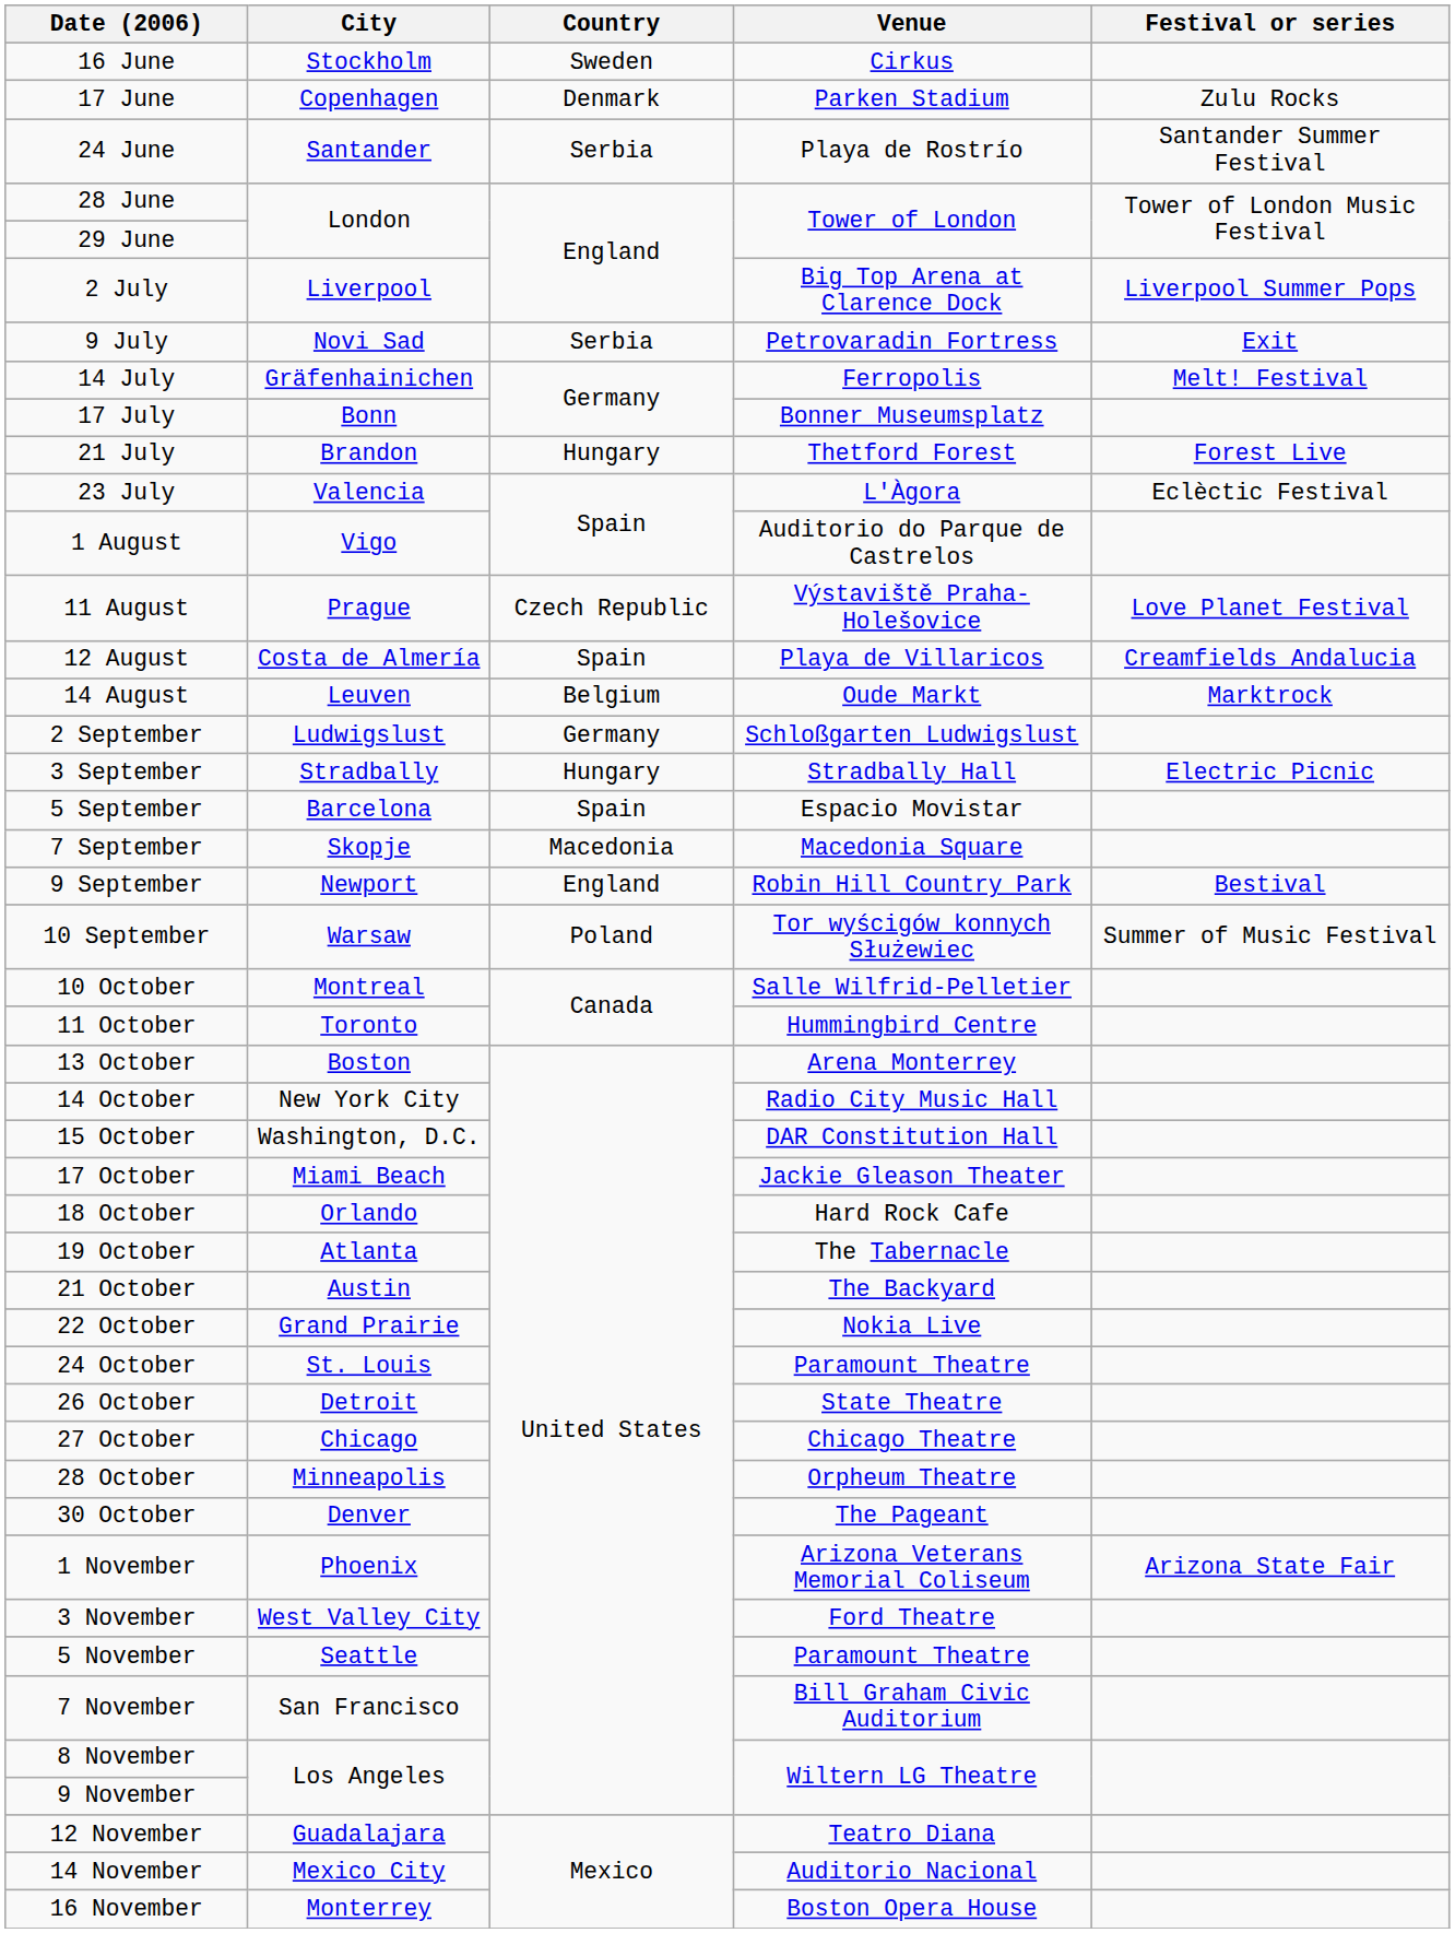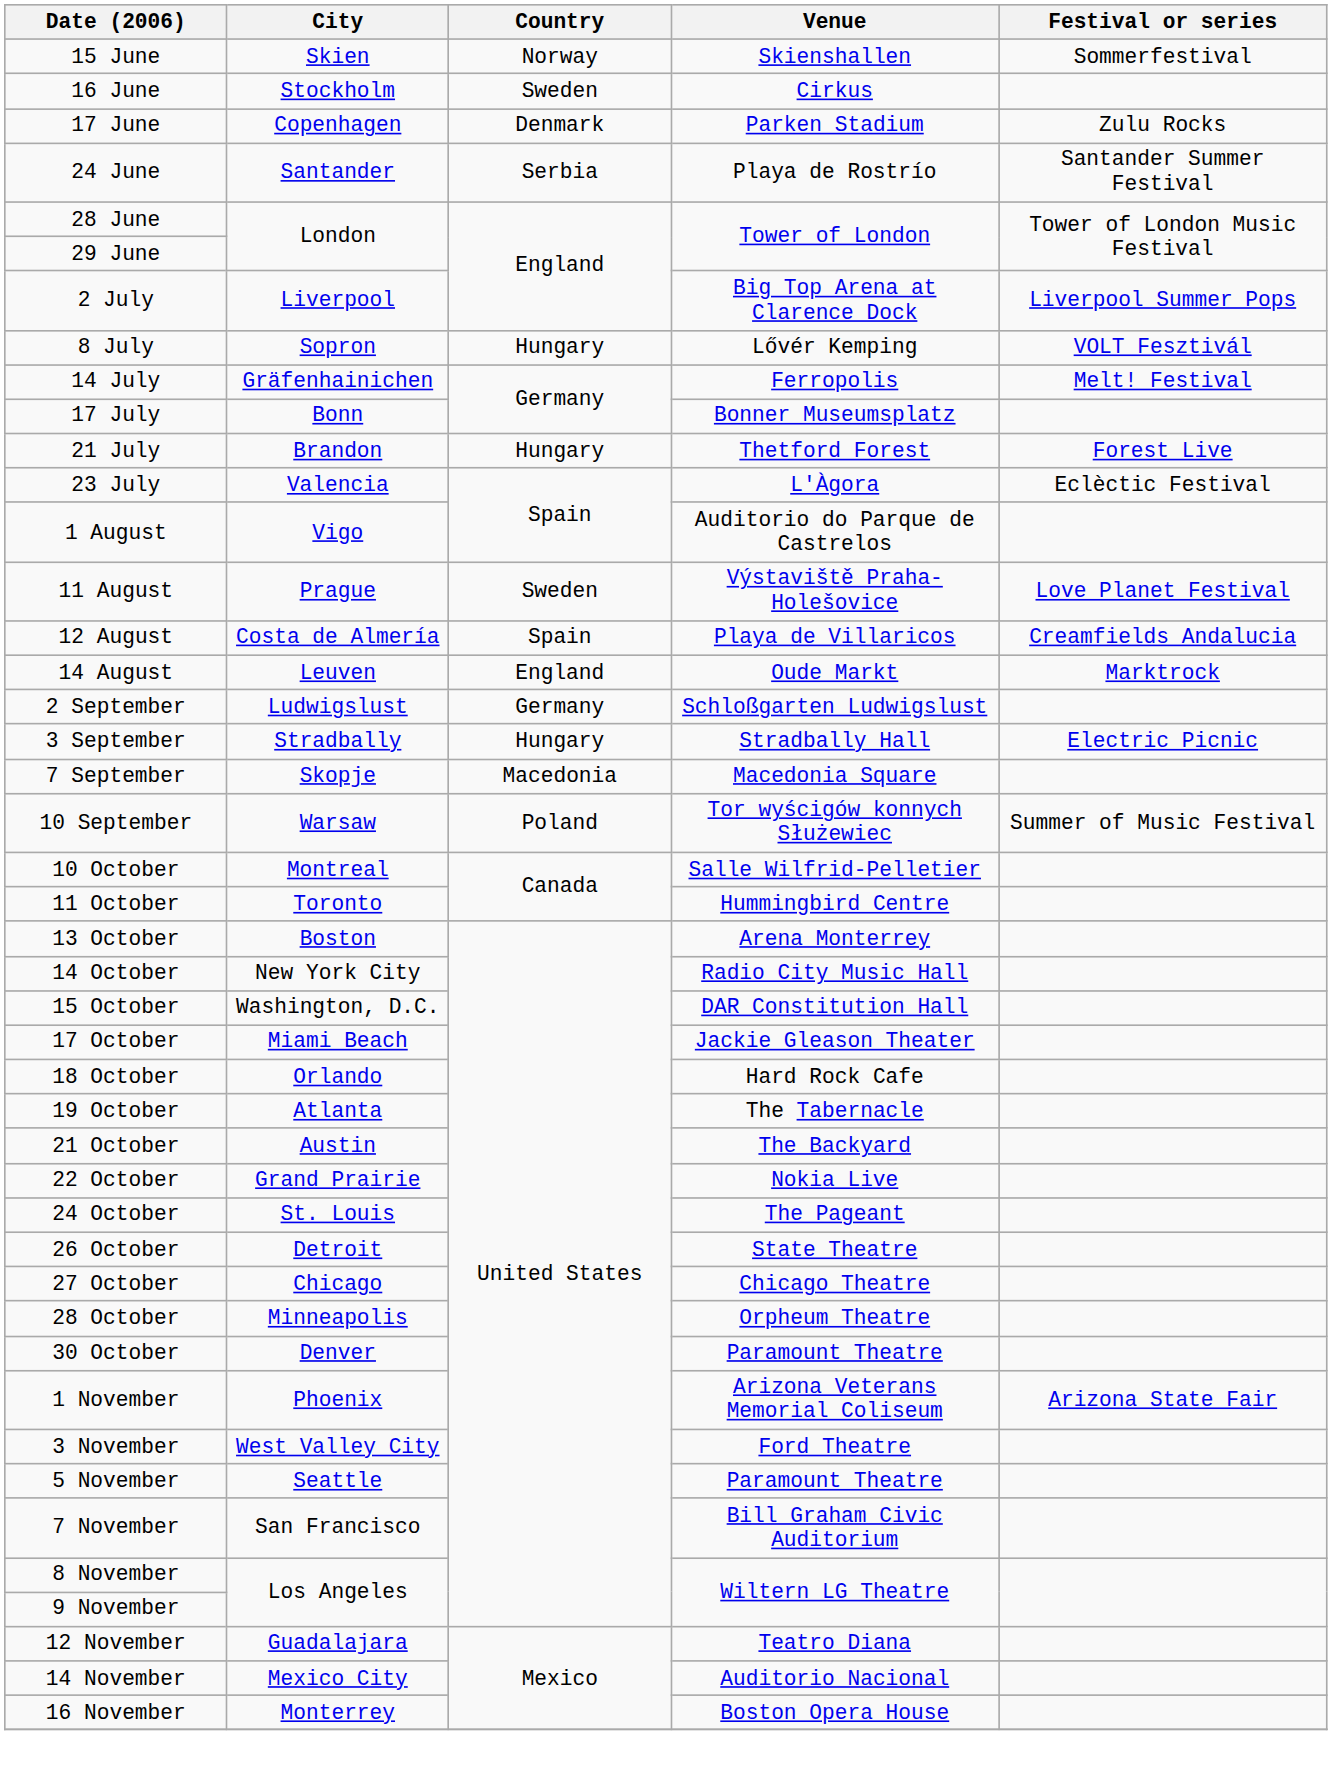 <table class="wikitable plainrowheaders" style="text-align:center;">
 <tr>
 <th scope="col" style="width:10em;">Date (2006)</th>
 <th scope="col" style="width:10em;">City</th>
 <th scope="col" style="width:10em;">Country</th>
 <th scope="col" style="width:15em;">Venue</th>
 <th scope="col" style="width:15em;">Festival or series</th>
+</tr>
+<tr>
+<td>15 June</td>
+<td><a href='#'>Skien</a></td>
+<td>Norway</td>
+<td><a href='#'>Skienshallen</a></td>
+<td>Sommerfestival</td>
 </tr>
 <tr>
 <td>16 June</td>
 <td><a href='#'>Stockholm</a></td>
 <td>Sweden</td>
 <td><a href='#'>Cirkus</a></td>
 <td></td>
 </tr>
 <tr>
 <td>17 June</td>
 <td><a href='#'>Copenhagen</a></td>
 <td>Denmark</td>
 <td><a href='#'>Parken Stadium</a></td>
 <td>Zulu Rocks</td>
 </tr>
 <tr>
 <td>24 June</td>
 <td><a href='#'>Santander</a></td>
 <td>Serbia</td>
 <td>Playa de Rostrío</td>
 <td>Santander Summer Festival</td>
 </tr>
 <tr>
 <td>28 June</td>
 <td rowspan="2">London</td>
 <td rowspan="3">England</td>
 <td rowspan="2"><a href='#'>Tower of London</a></td>
 <td rowspan="2">Tower of London Music Festival</td>
 </tr>
 <tr>
 <td>29 June</td>
 </tr>
 <tr>
 <td>2 July</td>
 <td><a href='#'>Liverpool</a></td>
 <td><a href='#'>Big Top Arena at Clarence Dock</a></td>
 <td><a href='#'>Liverpool Summer Pops</a></td>
 </tr>
 <tr>
-<td>9 July</td>
-<td><a href='#'>Novi Sad</a></td>
-<td>Serbia</td>
-<td><a href='#'>Petrovaradin Fortress</a></td>
-<td><a href='#'>Exit</a></td>
+<td>8 July</td>
+<td><a href='#'>Sopron</a></td>
+<td>Hungary</td>
+<td>Lővér Kemping</td>
+<td><a href='#'>VOLT Fesztivál</a></td>
 </tr>
 <tr>
 <td>14 July</td>
 <td><a href='#'>Gräfenhainichen</a></td>
 <td rowspan="2">Germany</td>
 <td><a href='#'>Ferropolis</a></td>
 <td><a href='#'>Melt! Festival</a></td>
 </tr>
 <tr>
 <td>17 July</td>
 <td><a href='#'>Bonn</a></td>
 <td><a href='#'>Bonner Museumsplatz</a></td>
 <td></td>
 </tr>
 <tr>
 <td>21 July</td>
 <td><a href='#'>Brandon</a></td>
 <td>Hungary</td>
 <td><a href='#'>Thetford Forest</a></td>
 <td><a href='#'>Forest Live</a></td>
 </tr>
 <tr>
 <td>23 July</td>
 <td><a href='#'>Valencia</a></td>
 <td rowspan="2">Spain</td>
 <td><a href='#'>L'Àgora</a></td>
 <td>Eclèctic Festival</td>
 </tr>
 <tr>
 <td>1 August</td>
 <td><a href='#'>Vigo</a></td>
 <td>Auditorio do Parque de Castrelos</td>
 <td></td>
 </tr>
 <tr>
 <td>11 August</td>
 <td><a href='#'>Prague</a></td>
-<td>Czech Republic</td>
+<td>Sweden</td>
 <td><a href='#'>Výstaviště Praha-Holešovice</a></td>
 <td><a href='#'>Love Planet Festival</a></td>
 </tr>
 <tr>
 <td>12 August</td>
 <td><a href='#'>Costa de Almería</a></td>
 <td>Spain</td>
 <td><a href='#'>Playa de Villaricos</a></td>
 <td><a href='#'>Creamfields Andalucia</a></td>
 </tr>
 <tr>
 <td>14 August</td>
 <td><a href='#'>Leuven</a></td>
-<td>Belgium</td>
+<td>England</td>
 <td><a href='#'>Oude Markt</a></td>
 <td><a href='#'>Marktrock</a></td>
 </tr>
 <tr>
 <td>2 September</td>
 <td><a href='#'>Ludwigslust</a></td>
 <td>Germany</td>
 <td><a href='#'>Schloßgarten Ludwigslust</a></td>
 <td></td>
 </tr>
 <tr>
 <td>3 September</td>
 <td><a href='#'>Stradbally</a></td>
 <td>Hungary</td>
 <td><a href='#'>Stradbally Hall</a></td>
 <td><a href='#'>Electric Picnic</a></td>
 </tr>
 <tr>
-<td>5 September</td>
-<td><a href='#'>Barcelona</a></td>
-<td>Spain</td>
-<td>Espacio Movistar</td>
-<td></td>
-</tr>
-<tr>
 <td>7 September</td>
 <td><a href='#'>Skopje</a></td>
 <td>Macedonia</td>
 <td><a href='#'>Macedonia Square</a></td>
 <td></td>
-</tr>
-<tr>
-<td>9 September</td>
-<td><a href='#'>Newport</a></td>
-<td>England</td>
-<td><a href='#'>Robin Hill Country Park</a></td>
-<td><a href='#'>Bestival</a></td>
 </tr>
 <tr>
 <td>10 September</td>
 <td><a href='#'>Warsaw</a></td>
 <td>Poland</td>
 <td><a href='#'>Tor wyścigów konnych Służewiec</a></td>
 <td>Summer of Music Festival</td>
 </tr>
 <tr>
 <td>10 October</td>
 <td><a href='#'>Montreal</a></td>
 <td rowspan="2">Canada</td>
 <td><a href='#'>Salle Wilfrid-Pelletier</a></td>
 <td></td>
 </tr>
 <tr>
 <td>11 October</td>
 <td><a href='#'>Toronto</a></td>
 <td><a href='#'>Hummingbird Centre</a></td>
 <td></td>
 </tr>
 <tr>
 <td>13 October</td>
 <td><a href='#'>Boston</a></td>
 <td rowspan="19">United States</td>
 <td><a href='#'>Arena Monterrey</a></td>
 <td></td>
 </tr>
 <tr>
 <td>14 October</td>
 <td>New York City</td>
 <td><a href='#'>Radio City Music Hall</a></td>
 <td></td>
 </tr>
 <tr>
 <td>15 October</td>
 <td>Washington, D.C.</td>
 <td><a href='#'>DAR Constitution Hall</a></td>
 <td></td>
 </tr>
 <tr>
 <td>17 October</td>
 <td><a href='#'>Miami Beach</a></td>
 <td><a href='#'>Jackie Gleason Theater</a></td>
 <td></td>
 </tr>
 <tr>
 <td>18 October</td>
 <td><a href='#'>Orlando</a></td>
 <td>Hard Rock Cafe</td>
 <td></td>
 </tr>
 <tr>
 <td>19 October</td>
 <td><a href='#'>Atlanta</a></td>
 <td>The <a href='#'>Tabernacle</a></td>
 <td></td>
 </tr>
 <tr>
 <td>21 October</td>
 <td><a href='#'>Austin</a></td>
 <td><a href='#'>The Backyard</a></td>
 <td></td>
 </tr>
 <tr>
 <td>22 October</td>
 <td><a href='#'>Grand Prairie</a></td>
 <td><a href='#'>Nokia Live</a></td>
 <td></td>
 </tr>
 <tr>
 <td>24 October</td>
 <td><a href='#'>St. Louis</a></td>
-<td><a href='#'>Paramount Theatre</a></td>
+<td><a href='#'>The Pageant</a></td>
 <td></td>
 </tr>
 <tr>
 <td>26 October</td>
 <td><a href='#'>Detroit</a></td>
 <td><a href='#'>State Theatre</a></td>
 <td></td>
 </tr>
 <tr>
 <td>27 October</td>
 <td><a href='#'>Chicago</a></td>
 <td><a href='#'>Chicago Theatre</a></td>
 </tr>
 <tr>
 <td>28 October</td>
 <td><a href='#'>Minneapolis</a></td>
 <td><a href='#'>Orpheum Theatre</a></td>
 <td></td>
 </tr>
 <tr>
 <td>30 October</td>
 <td><a href='#'>Denver</a></td>
-<td><a href='#'>The Pageant</a></td>
+<td><a href='#'>Paramount Theatre</a></td>
 <td></td>
 </tr>
 <tr>
 <td>1 November</td>
 <td><a href='#'>Phoenix</a></td>
 <td><a href='#'>Arizona Veterans Memorial Coliseum</a></td>
 <td><a href='#'>Arizona State Fair</a></td>
 </tr>
 <tr>
 <td>3 November</td>
 <td><a href='#'>West Valley City</a></td>
 <td><a href='#'>Ford Theatre</a></td>
 <td></td>
 </tr>
 <tr>
 <td>5 November</td>
 <td><a href='#'>Seattle</a></td>
 <td><a href='#'>Paramount Theatre</a></td>
 <td></td>
 </tr>
 <tr>
 <td>7 November</td>
 <td>San Francisco</td>
 <td><a href='#'>Bill Graham Civic Auditorium</a></td>
 <td></td>
 </tr>
 <tr>
 <td>8 November</td>
 <td rowspan="2">Los Angeles</td>
 <td rowspan="2"><a href='#'>Wiltern LG Theatre</a></td>
 <td rowspan="2"></td>
 </tr>
 <tr>
 <td>9 November</td>
 </tr>
 <tr>
 <td>12 November</td>
 <td><a href='#'>Guadalajara</a></td>
 <td rowspan="3">Mexico</td>
 <td><a href='#'>Teatro Diana</a></td>
 <td></td>
 </tr>
 <tr>
 <td>14 November</td>
 <td><a href='#'>Mexico City</a></td>
 <td><a href='#'>Auditorio Nacional</a></td>
 <td></td>
 </tr>
 <tr>
 <td>16 November</td>
 <td><a href='#'>Monterrey</a></td>
 <td><a href='#'>Boston Opera House</a></td>
 <td></td>
 </tr>
 <tr>
 </tr>
 </table>
